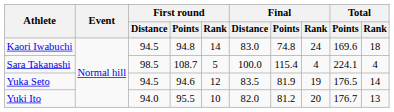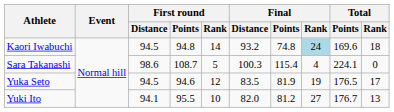 <table class="wikitable" style="font-size:90%">
 <tr>
 <th rowspan=2>Athlete</th>
 <th rowspan=2>Event</th>
 <th colspan=3>First round</th>
 <th colspan=3>Final</th>
 <th colspan=2>Total</th>
 </tr>
 <tr style="font-size:95%">
 <th>Distance</th>
 <th>Points</th>
 <th>Rank</th>
 <th>Distance</th>
 <th>Points</th>
 <th>Rank</th>
 <th>Points</th>
 <th>Rank</th>
 </tr>
 <tr align=center>
 <td align=left><a href='#'>Kaori Iwabuchi</a></td>
 <td align=left rowspan=4><a href='#'>Normal hill</a></td>
 <td>94.5</td>
 <td>94.8</td>
 <td>14</td>
-<td>83.0</td>
+<td>93.2</td>
 <td>74.8</td>
-<td>24</td>
+<td style="background: lightblue;">24</td>
 <td>169.6</td>
 <td>18</td>
 </tr>
 <tr align=center>
 <td align=left><a href='#'>Sara Takanashi</a></td>
-<td>98.5</td>
+<td>98.6</td>
 <td>108.7</td>
 <td>5</td>
-<td>100.0</td>
+<td>100.3</td>
 <td>115.4</td>
 <td>4</td>
 <td>224.1</td>
-<td>4</td>
+<td>0</td>
 </tr>
 <tr align=center>
 <td align=left><a href='#'>Yuka Seto</a></td>
 <td>94.5</td>
 <td>94.6</td>
 <td>12</td>
 <td>83.5</td>
 <td>81.9</td>
 <td>19</td>
 <td>176.5</td>
-<td>14</td>
+<td>17</td>
 </tr>
 <tr align=center>
 <td align=left><a href='#'>Yuki Ito</a></td>
-<td>94.0</td>
+<td>94.1</td>
 <td>95.5</td>
 <td>10</td>
 <td>82.0</td>
 <td>81.2</td>
-<td>20</td>
+<td>27</td>
 <td>176.7</td>
 <td>13</td>
 </tr>
 </table>
